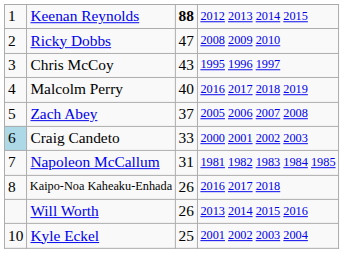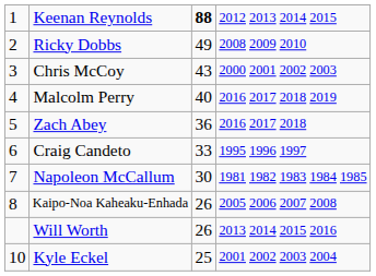 <table class="wikitable">
 <tr>
 </tr>
 <tr>
 <td>1</td>
 <td><a href='#'>Keenan Reynolds</a></td>
 <td><strong>88</strong></td>
 <td style="font-size:80%;"><a href='#'>2012</a> <a href='#'>2013</a> <a href='#'>2014</a> <a href='#'>2015</a></td>
 </tr>
 <tr>
 <td>2</td>
 <td><a href='#'>Ricky Dobbs</a></td>
-<td>47</td>
+<td>49</td>
 <td style="font-size:80%;"><a href='#'>2008</a> <a href='#'>2009</a> <a href='#'>2010</a></td>
 </tr>
 <tr>
 <td>3</td>
 <td>Chris McCoy</td>
 <td>43</td>
-<td style="font-size:80%;"><a href='#'>1995</a> <a href='#'>1996</a> <a href='#'>1997</a></td>
+<td style="font-size:80%;"><a href='#'>2000</a> <a href='#'>2001</a> <a href='#'>2002</a> <a href='#'>2003</a></td>
 </tr>
 <tr>
 <td>4</td>
 <td>Malcolm Perry</td>
 <td>40</td>
 <td style="font-size:80%;"><a href='#'>2016</a> <a href='#'>2017</a> <a href='#'>2018</a> <a href='#'>2019</a></td>
 </tr>
 <tr>
 <td>5</td>
 <td><a href='#'>Zach Abey</a></td>
-<td>37</td>
-<td style="font-size:80%;"><a href='#'>2005</a> <a href='#'>2006</a> <a href='#'>2007</a> <a href='#'>2008</a></td>
+<td>36</td>
+<td style="font-size:80%;"><a href='#'>2016</a> <a href='#'>2017</a> <a href='#'>2018</a></td>
 </tr>
 <tr>
-<td style="background: lightblue;">6</td>
+<td>6</td>
 <td>Craig Candeto</td>
 <td>33</td>
-<td style="font-size:80%;"><a href='#'>2000</a> <a href='#'>2001</a> <a href='#'>2002</a> <a href='#'>2003</a></td>
+<td style="font-size:80%;"><a href='#'>1995</a> <a href='#'>1996</a> <a href='#'>1997</a></td>
 </tr>
 <tr>
 <td>7</td>
 <td><a href='#'>Napoleon McCallum</a></td>
-<td>31</td>
+<td>30</td>
 <td style="font-size:80%;"><a href='#'>1981</a> <a href='#'>1982</a> <a href='#'>1983</a> <a href='#'>1984</a> <a href='#'>1985</a></td>
 </tr>
 <tr>
 <td>8</td>
 <td style="font-size:80%;">Kaipo-Noa Kaheaku-Enhada</td>
 <td>26</td>
-<td style="font-size:80%;"><a href='#'>2016</a> <a href='#'>2017</a> <a href='#'>2018</a></td>
+<td style="font-size:80%;"><a href='#'>2005</a> <a href='#'>2006</a> <a href='#'>2007</a> <a href='#'>2008</a></td>
 </tr>
 <tr>
 <td></td>
 <td><a href='#'>Will Worth</a></td>
 <td>26</td>
 <td style="font-size:80%;"><a href='#'>2013</a> <a href='#'>2014</a> <a href='#'>2015</a> <a href='#'>2016</a></td>
 </tr>
 <tr>
 <td>10</td>
 <td><a href='#'>Kyle Eckel</a></td>
 <td>25</td>
 <td style="font-size:80%;"><a href='#'>2001</a> <a href='#'>2002</a> <a href='#'>2003</a> <a href='#'>2004</a></td>
 </tr>
 </table>
